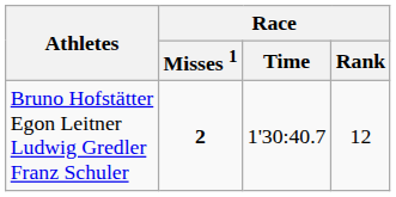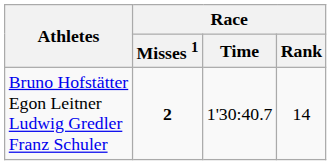 <table class="wikitable" border="1" style="font-size:90%">
 <tr>
 <th rowspan=2>Athletes</th>
 <th colspan=3>Race</th>
 </tr>
 <tr>
 <th>Misses <sup>1</sup></th>
 <th>Time</th>
 <th>Rank</th>
 </tr>
 <tr>
 <td><a href='#'>Bruno Hofstätter</a><br>Egon Leitner<br><a href='#'>Ludwig Gredler</a><br><a href='#'>Franz Schuler</a></td>
 <td align=center><strong>2</strong></td>
 <td align=center>1'30:40.7</td>
-<td align=center>12</td>
+<td align=center>14</td>
 </tr>
 </table>
